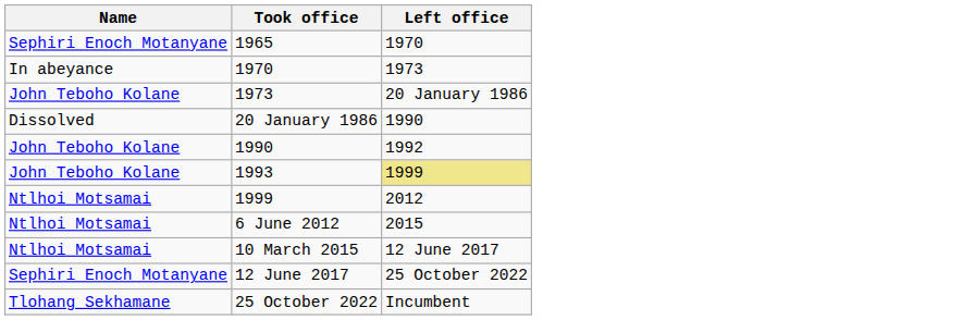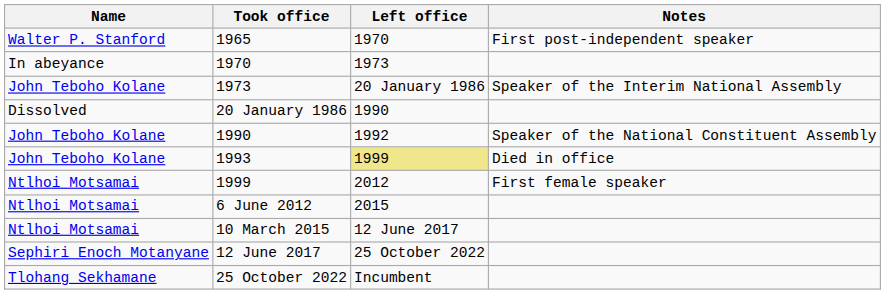 <table class="wikitable">
 <tr>
 <th>Name</th>
 <th>Took office</th>
 <th>Left office</th>
+<th>Notes</th>
 </tr>
 <tr>
-<td><a href='#'>Sephiri Enoch Motanyane</a></td>
+<td><a href='#'>Walter P. Stanford</a></td>
 <td>1965</td>
 <td>1970</td>
+<td>First post-independent speaker</td>
 </tr>
 <tr>
 <td>In abeyance</td>
 <td>1970</td>
 <td>1973</td>
+<td></td>
 </tr>
 <tr>
 <td><a href='#'>John Teboho Kolane</a></td>
 <td>1973</td>
 <td>20 January 1986</td>
+<td>Speaker of the Interim National Assembly</td>
 </tr>
 <tr>
 <td>Dissolved</td>
 <td>20 January 1986</td>
 <td>1990</td>
+<td></td>
 </tr>
 <tr>
 <td><a href='#'>John Teboho Kolane</a></td>
 <td>1990</td>
 <td>1992</td>
+<td>Speaker of the National Constituent Assembly</td>
 </tr>
 <tr>
 <td><a href='#'>John Teboho Kolane</a></td>
 <td>1993</td>
 <td style="background: khaki;">1999</td>
+<td>Died in office</td>
 </tr>
 <tr>
 <td><a href='#'>Ntlhoi Motsamai</a></td>
 <td>1999</td>
 <td>2012</td>
+<td>First female speaker</td>
 </tr>
 <tr>
 <td><a href='#'>Ntlhoi Motsamai</a></td>
 <td>6 June 2012</td>
 <td>2015</td>
+<td></td>
 </tr>
 <tr>
 <td><a href='#'>Ntlhoi Motsamai</a></td>
 <td>10 March 2015</td>
 <td>12 June 2017</td>
+<td></td>
 </tr>
 <tr>
 <td><a href='#'>Sephiri Enoch Motanyane</a></td>
 <td>12 June 2017</td>
 <td>25 October 2022</td>
+<td></td>
 </tr>
 <tr>
 <td><a href='#'>Tlohang Sekhamane</a></td>
 <td>25 October 2022</td>
 <td>Incumbent</td>
+<td></td>
 </tr>
 </table>
